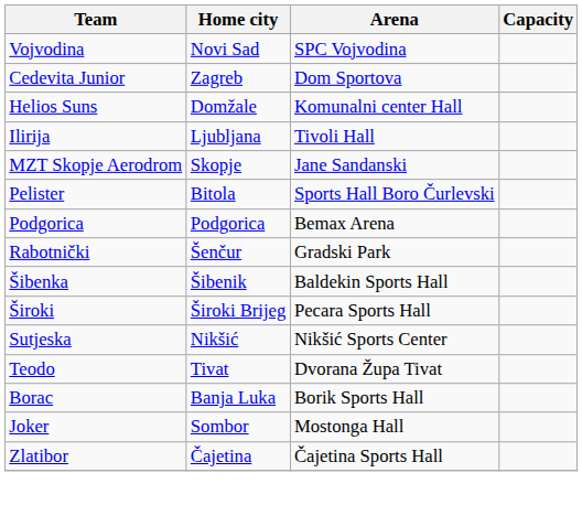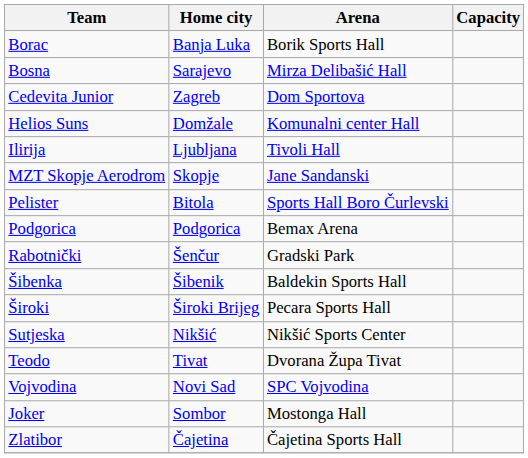 <table class="wikitable sortable">
 <tr>
 <th>Team</th>
 <th>Home city</th>
 <th>Arena</th>
 <th>Capacity</th>
 </tr>
 <tr>
-<td> <a href='#'>Vojvodina</a></td>
-<td><a href='#'>Novi Sad</a></td>
-<td><a href='#'>SPC Vojvodina</a></td>
+<td> <a href='#'>Borac</a></td>
+<td><a href='#'>Banja Luka</a></td>
+<td>Borik Sports Hall</td>
+<td style="text-align:center"></td>
+</tr>
+<tr>
+<td> <a href='#'>Bosna</a></td>
+<td><a href='#'>Sarajevo</a></td>
+<td><a href='#'>Mirza Delibašić Hall</a></td>
 <td style="text-align:center"></td>
 </tr>
 <tr>
 <td> <a href='#'>Cedevita Junior</a></td>
 <td><a href='#'>Zagreb</a></td>
 <td><a href='#'>Dom Sportova</a></td>
 <td style="text-align:center"></td>
 </tr>
 <tr>
 <td> <a href='#'>Helios Suns</a></td>
 <td><a href='#'>Domžale</a></td>
 <td><a href='#'>Komunalni center Hall</a></td>
 <td style="text-align:center"></td>
 </tr>
 <tr>
 <td> <a href='#'>Ilirija</a></td>
 <td><a href='#'>Ljubljana</a></td>
 <td><a href='#'>Tivoli Hall</a></td>
 <td style="text-align:center"></td>
 </tr>
 <tr>
 <td> <a href='#'>MZT Skopje Aerodrom</a></td>
 <td><a href='#'>Skopje</a></td>
 <td><a href='#'>Jane Sandanski</a></td>
 <td style="text-align:center"></td>
 </tr>
 <tr>
 <td> <a href='#'>Pelister</a></td>
 <td><a href='#'>Bitola</a></td>
 <td><a href='#'>Sports Hall Boro Čurlevski</a></td>
 <td style="text-align:center"></td>
 </tr>
 <tr>
 <td> <a href='#'>Podgorica</a></td>
 <td><a href='#'>Podgorica</a></td>
 <td>Bemax Arena</td>
 <td style="text-align:center"></td>
 </tr>
 <tr>
 <td> <a href='#'>Rabotnički</a></td>
 <td><a href='#'>Šenčur</a></td>
 <td>Gradski Park</td>
 <td style="text-align:center"></td>
 </tr>
 <tr>
 <td> <a href='#'>Šibenka</a></td>
 <td><a href='#'>Šibenik</a></td>
 <td>Baldekin Sports Hall</td>
 <td style="text-align:center"></td>
 </tr>
 <tr>
 <td> <a href='#'>Široki</a></td>
 <td><a href='#'>Široki Brijeg</a></td>
 <td>Pecara Sports Hall</td>
 <td style="text-align:center"></td>
 </tr>
 <tr>
 <td> <a href='#'>Sutjeska</a></td>
 <td><a href='#'>Nikšić</a></td>
 <td>Nikšić Sports Center</td>
 <td style="text-align:center"></td>
 </tr>
 <tr>
 <td> <a href='#'>Teodo</a></td>
 <td><a href='#'>Tivat</a></td>
 <td>Dvorana Župa Tivat</td>
 <td style="text-align:center"></td>
 </tr>
 <tr>
-<td> <a href='#'>Borac</a></td>
-<td><a href='#'>Banja Luka</a></td>
-<td>Borik Sports Hall</td>
+<td> <a href='#'>Vojvodina</a></td>
+<td><a href='#'>Novi Sad</a></td>
+<td><a href='#'>SPC Vojvodina</a></td>
 <td style="text-align:center"></td>
 </tr>
 <tr>
 <td> <a href='#'>Joker</a></td>
 <td><a href='#'>Sombor</a></td>
 <td>Mostonga Hall</td>
 <td style="text-align:center"></td>
 </tr>
 <tr>
 <td> <a href='#'>Zlatibor</a></td>
 <td><a href='#'>Čajetina</a></td>
 <td>Čajetina Sports Hall</td>
 <td style="text-align:center"></td>
 </tr>
 <tr>
 </tr>
 </table>
